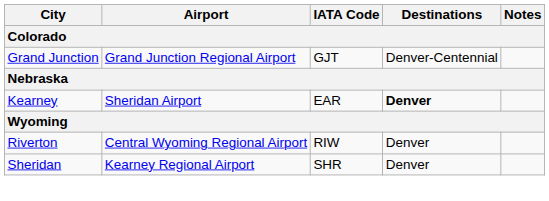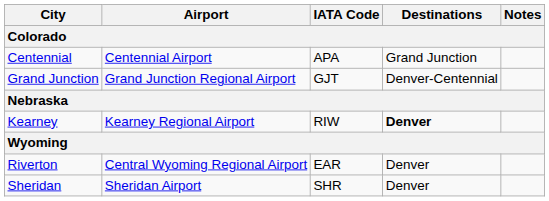 <table class="wikitable">
 <tr>
 <th>City</th>
 <th>Airport</th>
 <th>IATA Code</th>
 <th>Destinations</th>
 <th>Notes</th>
 </tr>
 <tr>
 <th colspan="5" style="text-align: left;">  Colorado</th>
+</tr>
+<tr>
+<td><a href='#'>Centennial</a></td>
+<td><a href='#'>Centennial Airport</a></td>
+<td>APA</td>
+<td>Grand Junction</td>
+<td></td>
 </tr>
 <tr>
 <td><a href='#'>Grand Junction</a></td>
 <td><a href='#'>Grand Junction Regional Airport</a></td>
 <td>GJT</td>
 <td>Denver-Centennial</td>
 <td></td>
 </tr>
 <tr>
 <th colspan="5" style="text-align: left;">  Nebraska</th>
 </tr>
 <tr>
 <td><a href='#'>Kearney</a></td>
-<td><a href='#'>Sheridan Airport</a></td>
-<td>EAR</td>
+<td><a href='#'>Kearney Regional Airport</a></td>
+<td>RIW</td>
 <td><strong>Denver</strong></td>
 <td></td>
 </tr>
 <tr>
 <th colspan="5" style="text-align: left;">  Wyoming</th>
 </tr>
 <tr>
 <td><a href='#'>Riverton</a></td>
 <td><a href='#'>Central Wyoming Regional Airport</a></td>
-<td>RIW</td>
+<td>EAR</td>
 <td>Denver</td>
 <td></td>
 </tr>
 <tr>
 <td><a href='#'>Sheridan</a></td>
-<td><a href='#'>Kearney Regional Airport</a></td>
+<td><a href='#'>Sheridan Airport</a></td>
 <td>SHR</td>
 <td>Denver</td>
 <td></td>
 </tr>
 </table>
